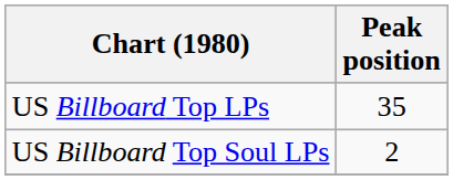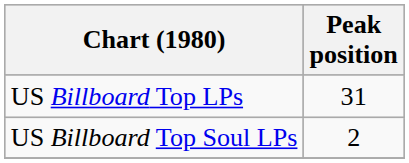 <table class="wikitable">
 <tr>
 <th>Chart (1980)</th>
 <th>Peak<br>position</th>
 </tr>
 <tr>
 <td>US <a href='#'><em>Billboard</em> Top LPs</a></td>
-<td align=center>35</td>
+<td align=center>31</td>
 </tr>
 <tr>
 <td>US <em>Billboard</em> <a href='#'>Top Soul LPs</a></td>
 <td align=center>2</td>
 </tr>
 <tr>
 </tr>
 </table>
